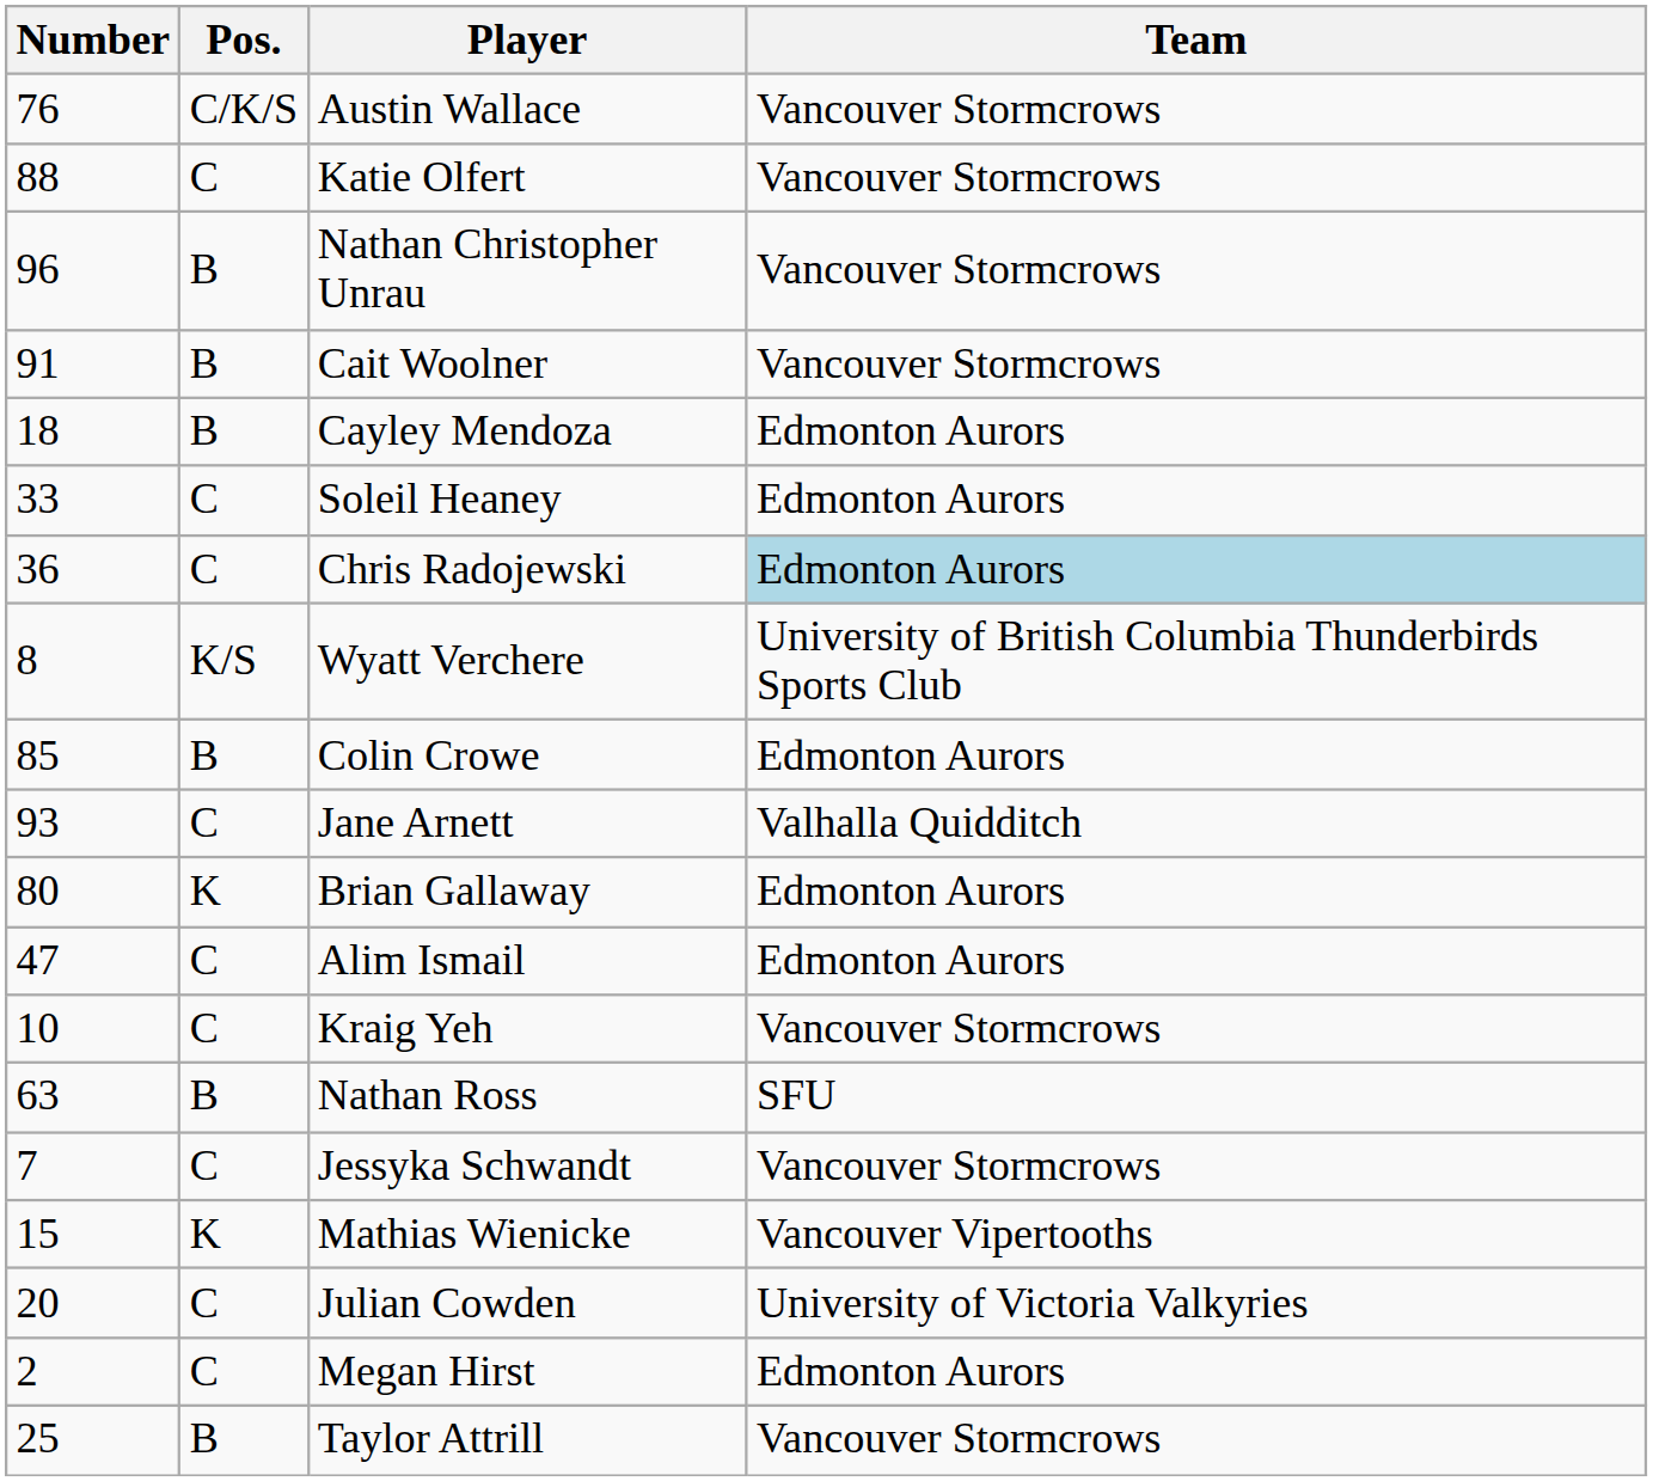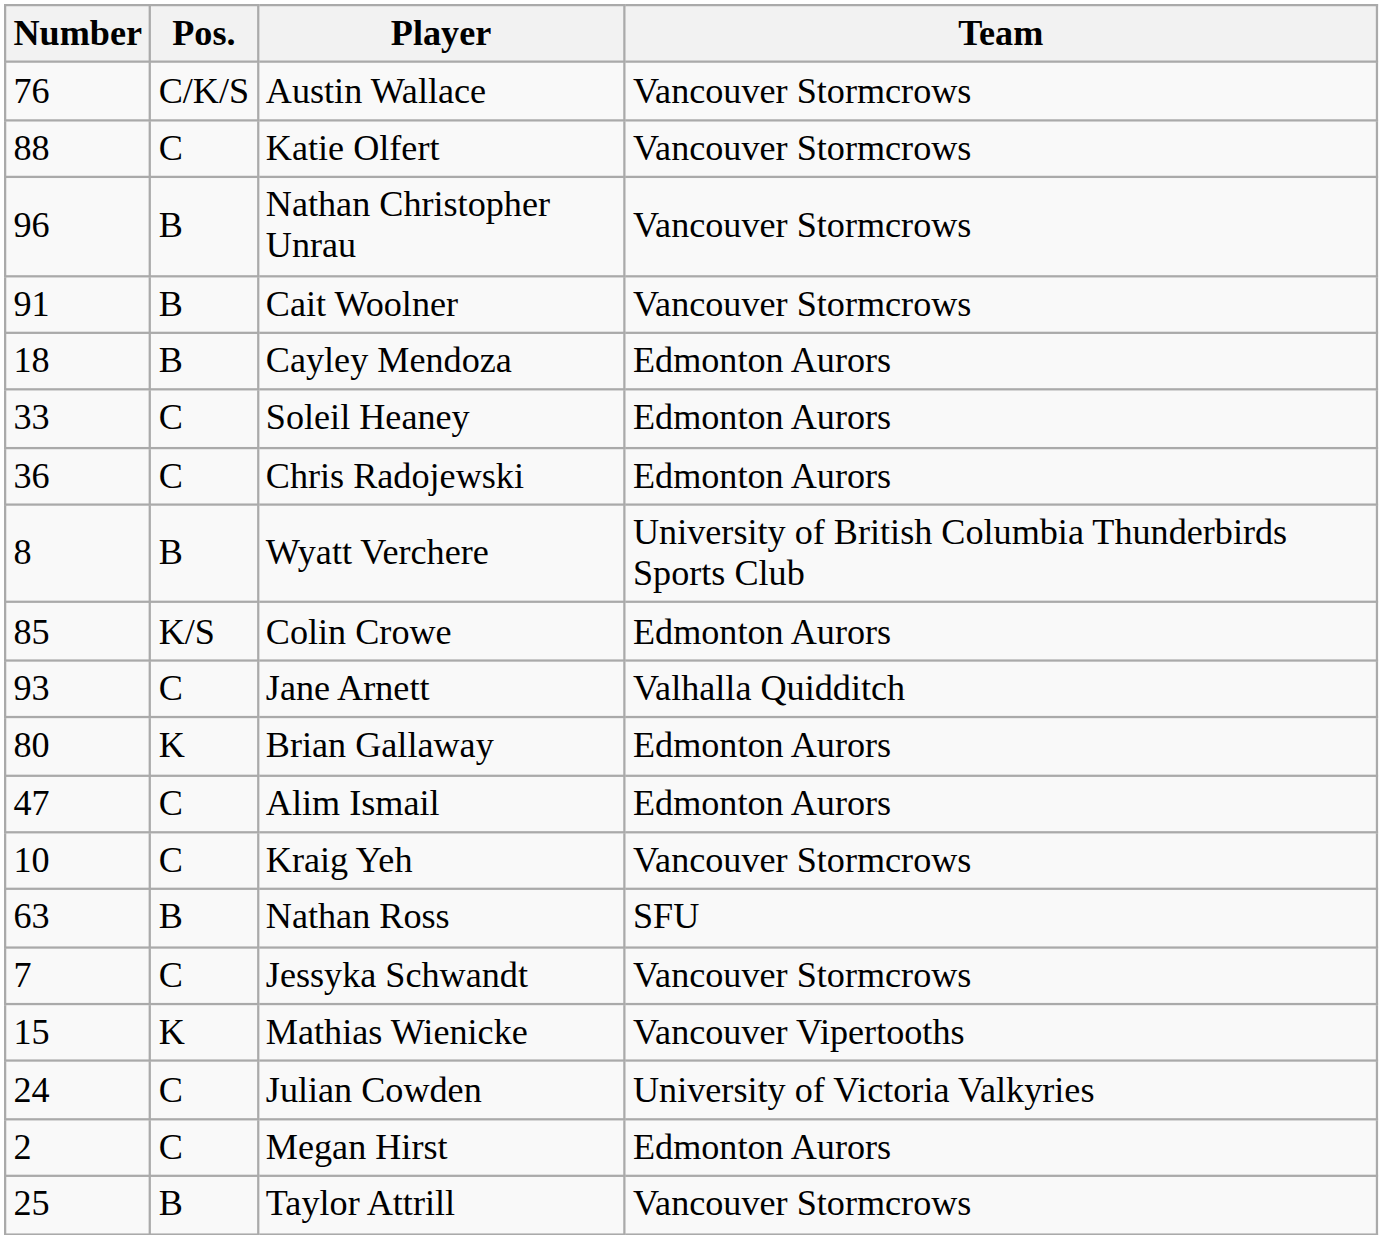 <table class="wikitable sortable">
 <tr>
 <th>Number</th>
 <th>Pos.</th>
 <th>Player</th>
 <th>Team</th>
 </tr>
 <tr>
 <td>76</td>
 <td>C/K/S</td>
 <td>Austin Wallace</td>
 <td>Vancouver Stormcrows</td>
 </tr>
 <tr>
 <td>88</td>
 <td>C</td>
 <td>Katie Olfert</td>
 <td>Vancouver Stormcrows</td>
 </tr>
 <tr>
 <td>96</td>
 <td>B</td>
 <td>Nathan Christopher Unrau</td>
 <td>Vancouver Stormcrows</td>
 </tr>
 <tr>
 <td>91</td>
 <td>B</td>
 <td>Cait Woolner</td>
 <td>Vancouver Stormcrows</td>
 </tr>
 <tr>
 <td>18</td>
 <td>B</td>
 <td>Cayley Mendoza</td>
 <td>Edmonton Aurors</td>
 </tr>
 <tr>
 <td>33</td>
 <td>C</td>
 <td>Soleil Heaney</td>
 <td>Edmonton Aurors</td>
 </tr>
 <tr>
 <td>36</td>
 <td>C</td>
 <td>Chris Radojewski</td>
-<td style="background: lightblue;">Edmonton Aurors</td>
+<td>Edmonton Aurors</td>
 </tr>
 <tr>
 <td>8</td>
-<td>K/S</td>
+<td>B</td>
 <td>Wyatt Verchere</td>
 <td>University of British Columbia Thunderbirds Sports Club</td>
 </tr>
 <tr>
 <td>85</td>
-<td>B</td>
+<td>K/S</td>
 <td>Colin Crowe</td>
 <td>Edmonton Aurors</td>
 </tr>
 <tr>
 <td>93</td>
 <td>C</td>
 <td>Jane Arnett</td>
 <td>Valhalla Quidditch</td>
 </tr>
 <tr>
 <td>80</td>
 <td>K</td>
 <td>Brian Gallaway</td>
 <td>Edmonton Aurors</td>
 </tr>
 <tr>
 <td>47</td>
 <td>C</td>
 <td>Alim Ismail</td>
 <td>Edmonton Aurors</td>
 </tr>
 <tr>
 <td>10</td>
 <td>C</td>
 <td>Kraig Yeh</td>
 <td>Vancouver Stormcrows</td>
 </tr>
 <tr>
 <td>63</td>
 <td>B</td>
 <td>Nathan Ross</td>
 <td>SFU</td>
 </tr>
 <tr>
 <td>7</td>
 <td>C</td>
 <td>Jessyka Schwandt</td>
 <td>Vancouver Stormcrows</td>
 </tr>
 <tr>
 <td>15</td>
 <td>K</td>
 <td>Mathias Wienicke</td>
 <td>Vancouver Vipertooths</td>
 </tr>
 <tr>
-<td>20</td>
+<td>24</td>
 <td>C</td>
 <td>Julian Cowden</td>
 <td>University of Victoria Valkyries</td>
 </tr>
 <tr>
 <td>2</td>
 <td>C</td>
 <td>Megan Hirst</td>
 <td>Edmonton Aurors</td>
 </tr>
 <tr>
 <td>25</td>
 <td>B</td>
 <td>Taylor Attrill</td>
 <td>Vancouver Stormcrows</td>
 </tr>
 </table>
